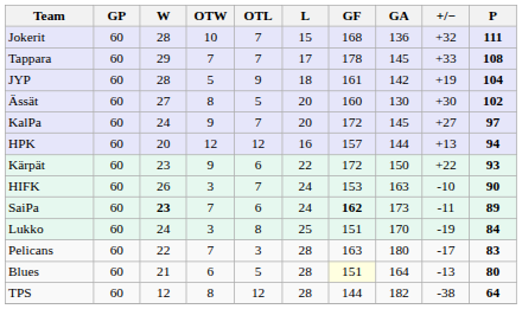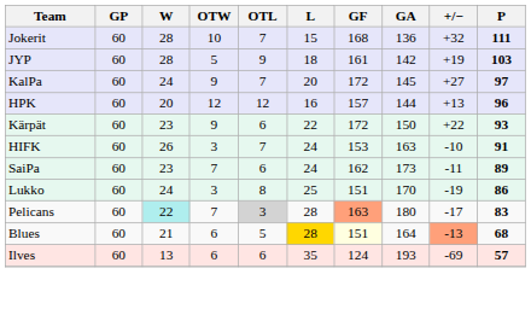 <table class="wikitable sortable" style="text-align:center;">
 <tr>
 <th width=100px>Team</th>
 <th width=50px>GP</th>
 <th width=50px>W</th>
 <th width=50px>OTW</th>
 <th width=50px>OTL</th>
 <th width=50px>L</th>
 <th width=50px>GF</th>
 <th width=50px>GA</th>
 <th width=50px>+/−</th>
 <th width=50px>P</th>
 </tr>
 <tr bgcolor="#e6e6fa">
 <td align=left>Jokerit</td>
 <td>60</td>
 <td>28</td>
 <td>10</td>
 <td>7</td>
 <td>15</td>
 <td>168</td>
 <td>136</td>
 <td>+32</td>
 <td><strong>111</strong></td>
 </tr>
 <tr bgcolor="#e6e6fa">
-<td align=left>Tappara</td>
-<td>60</td>
-<td>29</td>
-<td>7</td>
-<td>7</td>
-<td>17</td>
-<td>178</td>
-<td>145</td>
-<td>+33</td>
-<td><strong>108</strong></td>
-</tr>
-<tr bgcolor="#e6e6fa">
 <td align=left>JYP</td>
 <td>60</td>
 <td>28</td>
 <td>5</td>
 <td>9</td>
 <td>18</td>
 <td>161</td>
 <td>142</td>
 <td>+19</td>
-<td><strong>104</strong></td>
-</tr>
-<tr bgcolor="#e6e6fa">
-<td align=left>Ässät</td>
-<td>60</td>
-<td>27</td>
-<td>8</td>
-<td>5</td>
-<td>20</td>
-<td>160</td>
-<td>130</td>
-<td>+30</td>
-<td><strong>102</strong></td>
+<td><strong>103</strong></td>
 </tr>
 <tr bgcolor="#e6e6fa">
 <td align=left>KalPa</td>
 <td>60</td>
 <td>24</td>
 <td>9</td>
 <td>7</td>
 <td>20</td>
 <td>172</td>
 <td>145</td>
 <td>+27</td>
 <td><strong>97</strong></td>
 </tr>
 <tr bgcolor="#e6e6fa">
 <td align=left>HPK</td>
 <td>60</td>
 <td>20</td>
 <td>12</td>
 <td>12</td>
 <td>16</td>
 <td>157</td>
 <td>144</td>
 <td>+13</td>
-<td><strong>94</strong></td>
+<td><strong>96</strong></td>
 </tr>
 <tr bgcolor="#e6f8ef">
 <td align=left>Kärpät</td>
 <td>60</td>
 <td>23</td>
 <td>9</td>
 <td>6</td>
 <td>22</td>
 <td>172</td>
 <td>150</td>
 <td>+22</td>
 <td><strong>93</strong></td>
 </tr>
 <tr bgcolor="#e6f8ef">
 <td align=left>HIFK</td>
 <td>60</td>
 <td>26</td>
 <td>3</td>
 <td>7</td>
 <td>24</td>
 <td>153</td>
 <td>163</td>
 <td>-10</td>
-<td><strong>90</strong></td>
+<td><strong>91</strong></td>
 </tr>
 <tr bgcolor="#e6f8ef">
 <td align=left>SaiPa</td>
 <td>60</td>
-<td><strong>23</strong></td>
+<td>23</td>
 <td>7</td>
 <td>6</td>
 <td>24</td>
-<td><strong>162</strong></td>
+<td>162</td>
 <td>173</td>
 <td>-11</td>
 <td><strong>89</strong></td>
 </tr>
 <tr bgcolor="#e6f8ef">
 <td align=left>Lukko</td>
 <td>60</td>
 <td>24</td>
 <td>3</td>
 <td>8</td>
 <td>25</td>
 <td>151</td>
 <td>170</td>
 <td>-19</td>
-<td><strong>84</strong></td>
+<td><strong>86</strong></td>
 </tr>
 <tr>
 <td align=left>Pelicans</td>
 <td>60</td>
-<td>22</td>
+<td style="background: paleturquoise;">22</td>
 <td>7</td>
-<td>3</td>
+<td style="background: lightgrey;">3</td>
 <td>28</td>
-<td>163</td>
+<td style="background: lightsalmon;">163</td>
 <td>180</td>
 <td>-17</td>
 <td><strong>83</strong></td>
 </tr>
 <tr>
 <td align=left>Blues</td>
 <td>60</td>
 <td>21</td>
 <td>6</td>
 <td>5</td>
-<td>28</td>
+<td style="background: gold;">28</td>
 <td style="background: lightyellow;">151</td>
 <td>164</td>
-<td>-13</td>
-<td><strong>80</strong></td>
+<td style="background: lightsalmon;">-13</td>
+<td><strong>68</strong></td>
 </tr>
-<tr>
-<td align=left>TPS</td>
+<tr bgcolor="#ffe5e3">
+<td align=left>Ilves</td>
 <td>60</td>
-<td>12</td>
-<td>8</td>
-<td>12</td>
-<td>28</td>
-<td>144</td>
-<td>182</td>
-<td>-38</td>
-<td><strong>64</strong></td>
+<td>13</td>
+<td>6</td>
+<td>6</td>
+<td>35</td>
+<td>124</td>
+<td>193</td>
+<td>-69</td>
+<td><strong>57</strong></td>
 </tr>
 <tr>
 </tr>
 </table>
